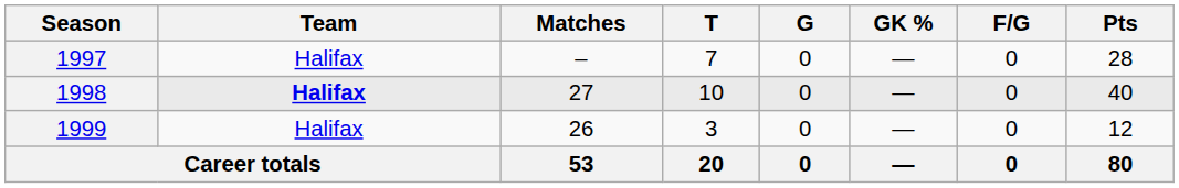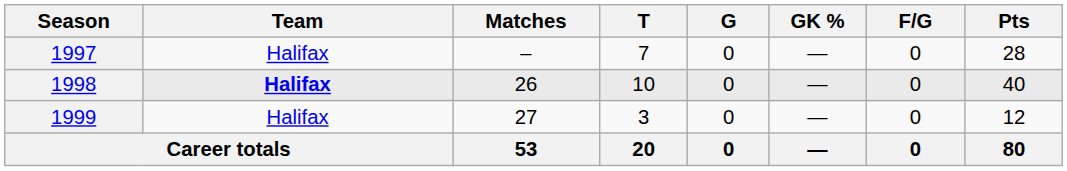 <table class="wikitable sortable"  style="font-size:90%; text-align:center; width:85%;">
 <tr>
 <th width=2%>Season</th>
 <th width=8%>Team</th>
 <th width=2%>Matches</th>
 <th width=2%>T</th>
 <th width=2%>G</th>
 <th width=2%>GK %</th>
 <th width=2%>F/G</th>
 <th width=2%>Pts</th>
 </tr>
 <tr>
 <th scope="row" style="text-align:center; font-weight:normal"><a href='#'>1997</a></th>
 <td style="text-align:center;"> <a href='#'>Halifax</a></td>
 <td>–</td>
 <td>7</td>
 <td>0</td>
 <td>—</td>
 <td>0</td>
 <td>28</td>
 </tr>
 <tr style="background-color: #EAEAEA">
 <th scope="row" style="text-align:center; font-weight:normal"><a href='#'>1998</a></th>
 <td style="text-align:center;"><strong> <a href='#'>Halifax</a></strong></td>
-<td>27</td>
+<td>26</td>
 <td>10</td>
 <td>0</td>
 <td>—</td>
 <td>0</td>
 <td>40</td>
 </tr>
 <tr>
 <th scope="row" style="text-align:center; font-weight:normal"><a href='#'>1999</a></th>
 <td style="text-align:center;"> <a href='#'>Halifax</a></td>
-<td>26</td>
+<td>27</td>
 <td>3</td>
 <td>0</td>
 <td>—</td>
 <td>0</td>
 <td>12</td>
 </tr>
 <tr class="sortbottom">
 <th colspan=2>Career totals</th>
 <th>53</th>
 <th>20</th>
 <th>0</th>
 <th>—</th>
 <th>0</th>
 <th>80</th>
 </tr>
 </table>
